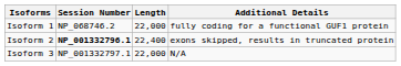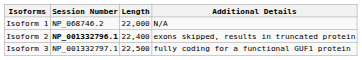 <table class="wikitable">
 <tr>
 <th>Isoforms</th>
 <th>Session Number</th>
 <th>Length</th>
 <th>Additional Details</th>
 </tr>
 <tr>
 <td>Isoform 1</td>
 <td>NP_068746.2</td>
 <td>22,000</td>
-<td>fully coding for a functional GUF1 protein</td>
+<td>N/A</td>
 </tr>
 <tr>
 <td>Isoform 2</td>
 <td><strong>NP_001332796.1</strong></td>
 <td>22,400</td>
 <td>exons skipped, results in truncated protein</td>
 </tr>
 <tr>
 <td>Isoform 3</td>
 <td>NP_001332797.1</td>
-<td>22,000</td>
-<td>N/A</td>
+<td>22,500</td>
+<td>fully coding for a functional GUF1 protein</td>
 </tr>
 </table>
